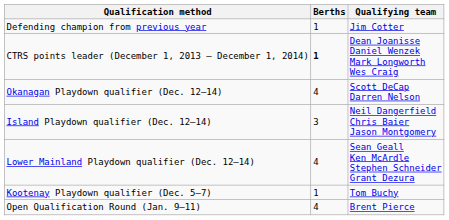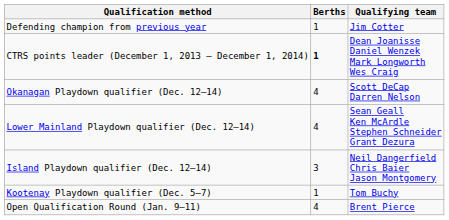 <table class=wikitable>
 <tr>
 <th>Qualification method</th>
 <th>Berths</th>
 <th>Qualifying team</th>
 </tr>
 <tr>
 <td>Defending champion from <a href='#'>previous year</a></td>
 <td>1</td>
 <td><a href='#'>Jim Cotter</a></td>
 </tr>
 <tr>
 <td>CTRS points leader (December 1, 2013 – December 1, 2014)</td>
 <td><strong>1</strong></td>
 <td><a href='#'>Dean Joanisse</a> <br> <a href='#'>Daniel Wenzek</a> <br> <a href='#'>Mark Longworth</a> <br> <a href='#'>Wes Craig</a></td>
 </tr>
 <tr>
 <td><a href='#'>Okanagan</a> Playdown qualifier (Dec. 12–14)</td>
 <td>4</td>
 <td><a href='#'>Scott DeCap</a> <br> <a href='#'>Darren Nelson</a></td>
 </tr>
 <tr>
+<td><a href='#'>Lower Mainland</a> Playdown qualifier (Dec. 12–14)</td>
+<td>4</td>
+<td><a href='#'>Sean Geall</a> <br> <a href='#'>Ken McArdle</a> <br> <a href='#'>Stephen Schneider</a> <br> <a href='#'>Grant Dezura</a></td>
+</tr>
+<tr>
 <td><a href='#'>Island</a> Playdown qualifier (Dec. 12–14)</td>
 <td>3</td>
 <td><a href='#'>Neil Dangerfield</a> <br> <a href='#'>Chris Baier</a> <br> <a href='#'>Jason Montgomery</a></td>
-</tr>
-<tr>
-<td><a href='#'>Lower Mainland</a> Playdown qualifier (Dec. 12–14)</td>
-<td>4</td>
-<td><a href='#'>Sean Geall</a> <br> <a href='#'>Ken McArdle</a> <br> <a href='#'>Stephen Schneider</a> <br> <a href='#'>Grant Dezura</a></td>
 </tr>
 <tr>
 <td><a href='#'>Kootenay</a> Playdown qualifier (Dec. 5–7)</td>
 <td>1</td>
 <td><a href='#'>Tom Buchy</a></td>
 </tr>
 <tr>
 <td>Open Qualification Round (Jan. 9–11)</td>
 <td>4</td>
 <td><a href='#'>Brent Pierce</a></td>
 </tr>
 </table>
